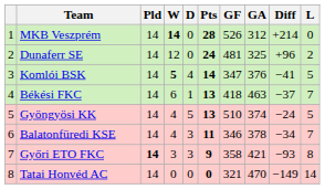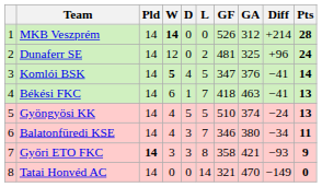 <table class="wikitable sortable" style="text-align:center">
 <tr>
 <th></th>
 <th width="150">Team</th>
 <th>Pld</th>
 <th>W</th>
 <th>D</th>
-<th>Pts</th>
+<th>L</th>
 <th>GF</th>
 <th>GA</th>
 <th>Diff</th>
-<th>L</th>
+<th>Pts</th>
 </tr>
 <tr style="background: #D0F0C0;">
 <td>1</td>
 <td align=left><a href='#'>MKB Veszprém</a></td>
 <td>14</td>
 <td><strong>14</strong></td>
 <td>0</td>
-<td><strong>28</strong></td>
+<td>0</td>
 <td>526</td>
 <td>312</td>
 <td>+214</td>
-<td>0</td>
+<td><strong>28</strong></td>
 </tr>
 <tr style="background: #D0F0C0;">
 <td>2</td>
 <td align=left><a href='#'>Dunaferr SE</a></td>
 <td>14</td>
 <td>12</td>
 <td>0</td>
-<td><strong>24</strong></td>
+<td>2</td>
 <td>481</td>
 <td>325</td>
 <td>+96</td>
-<td>2</td>
+<td><strong>24</strong></td>
 </tr>
 <tr style="background: #D0F0C0;">
 <td>3</td>
 <td align=left><a href='#'>Komlói BSK</a></td>
 <td>14</td>
 <td><strong>5</strong></td>
 <td>4</td>
-<td><strong>14</strong></td>
+<td>5</td>
 <td>347</td>
 <td>376</td>
 <td>−41</td>
-<td>5</td>
+<td><strong>14</strong></td>
 </tr>
 <tr style="background: #D0F0C0;">
 <td>4</td>
 <td align=left><a href='#'>Békési FKC</a></td>
 <td>14</td>
 <td>6</td>
 <td>1</td>
-<td><strong>13</strong></td>
+<td>7</td>
 <td>418</td>
 <td>463</td>
-<td>−37</td>
-<td>7</td>
+<td>−41</td>
+<td><strong>13</strong></td>
 </tr>
 <tr style="background: #FFCCCC;">
 <td>5</td>
 <td align=left><a href='#'>Gyöngyösi KK</a></td>
 <td>14</td>
 <td>4</td>
 <td>5</td>
-<td><strong>13</strong></td>
+<td>5</td>
 <td>510</td>
 <td>374</td>
 <td>−24</td>
-<td>5</td>
+<td><strong>13</strong></td>
 </tr>
 <tr style="background: #FFCCCC;">
 <td>6</td>
 <td align=left><a href='#'>Balatonfüredi KSE</a></td>
 <td>14</td>
 <td>4</td>
 <td>3</td>
+<td>7</td>
+<td>346</td>
+<td>380</td>
+<td>−34</td>
 <td><strong>11</strong></td>
-<td>346</td>
-<td>378</td>
-<td>−34</td>
-<td>7</td>
 </tr>
 <tr style="background: #FFCCCC;">
 <td>7</td>
 <td align=left><a href='#'>Győri ETO FKC</a></td>
 <td><strong>14</strong></td>
 <td>3</td>
 <td>3</td>
-<td><strong>9</strong></td>
+<td>8</td>
 <td>358</td>
 <td>421</td>
 <td>−93</td>
-<td>8</td>
+<td><strong>9</strong></td>
 </tr>
 <tr style="background: #FFCCCC;">
 <td>8</td>
 <td align=left><a href='#'>Tatai Honvéd AC</a></td>
 <td>14</td>
 <td>0</td>
 <td>0</td>
-<td><strong>0</strong></td>
+<td>14</td>
 <td>321</td>
 <td>470</td>
 <td>−149</td>
-<td>14</td>
+<td><strong>0</strong></td>
 </tr>
 </table>
